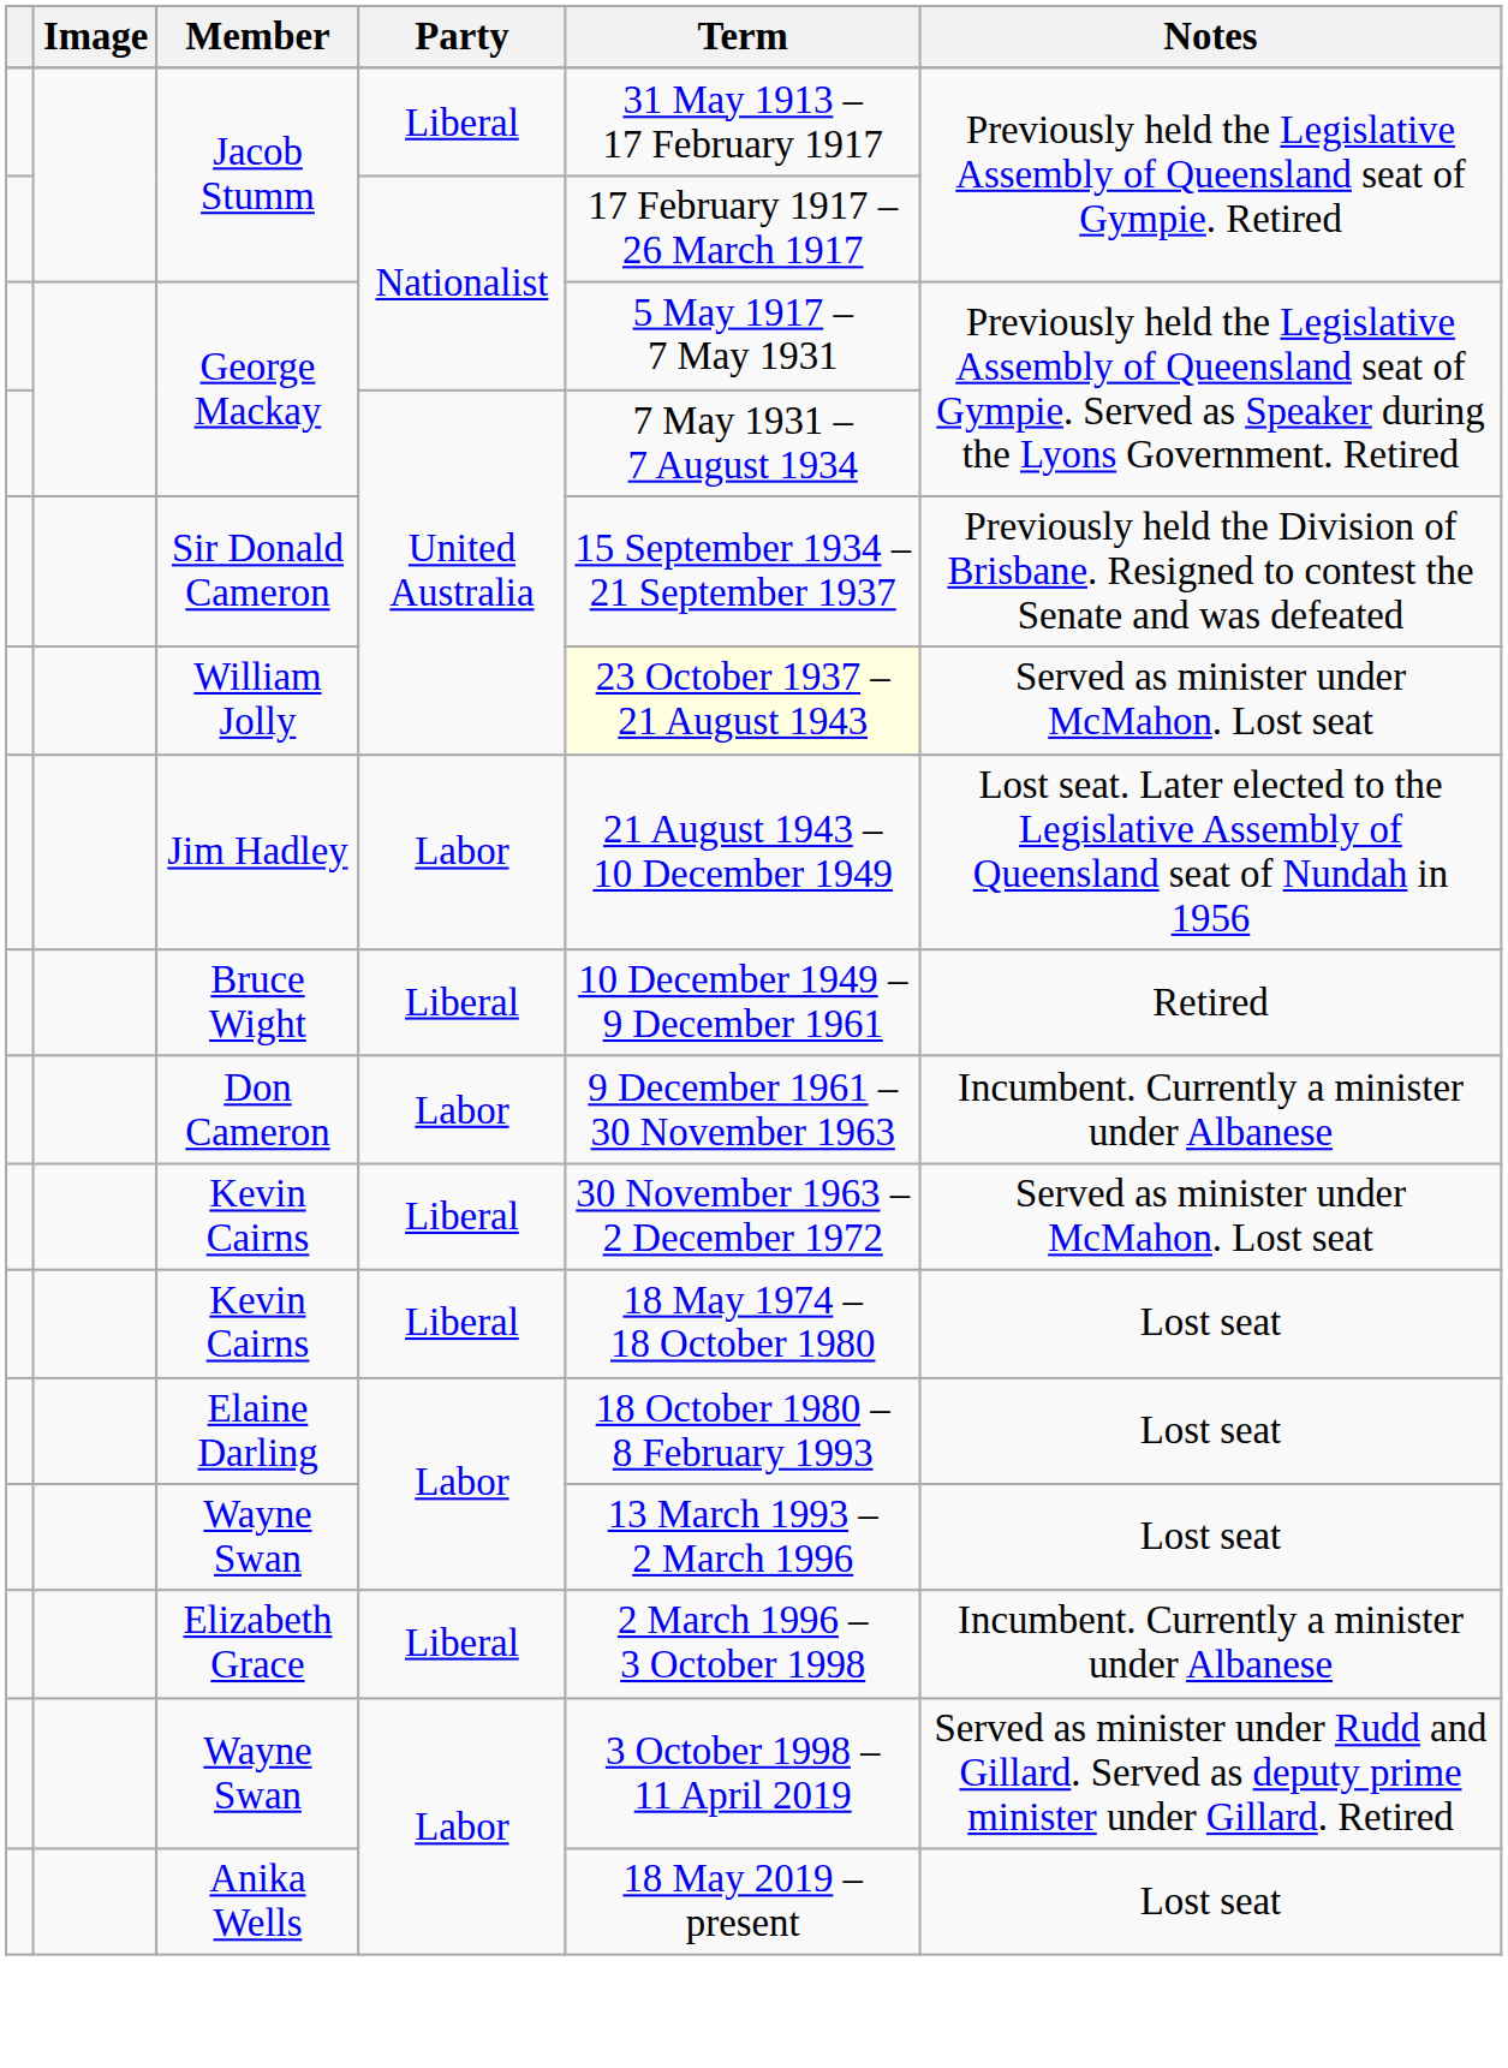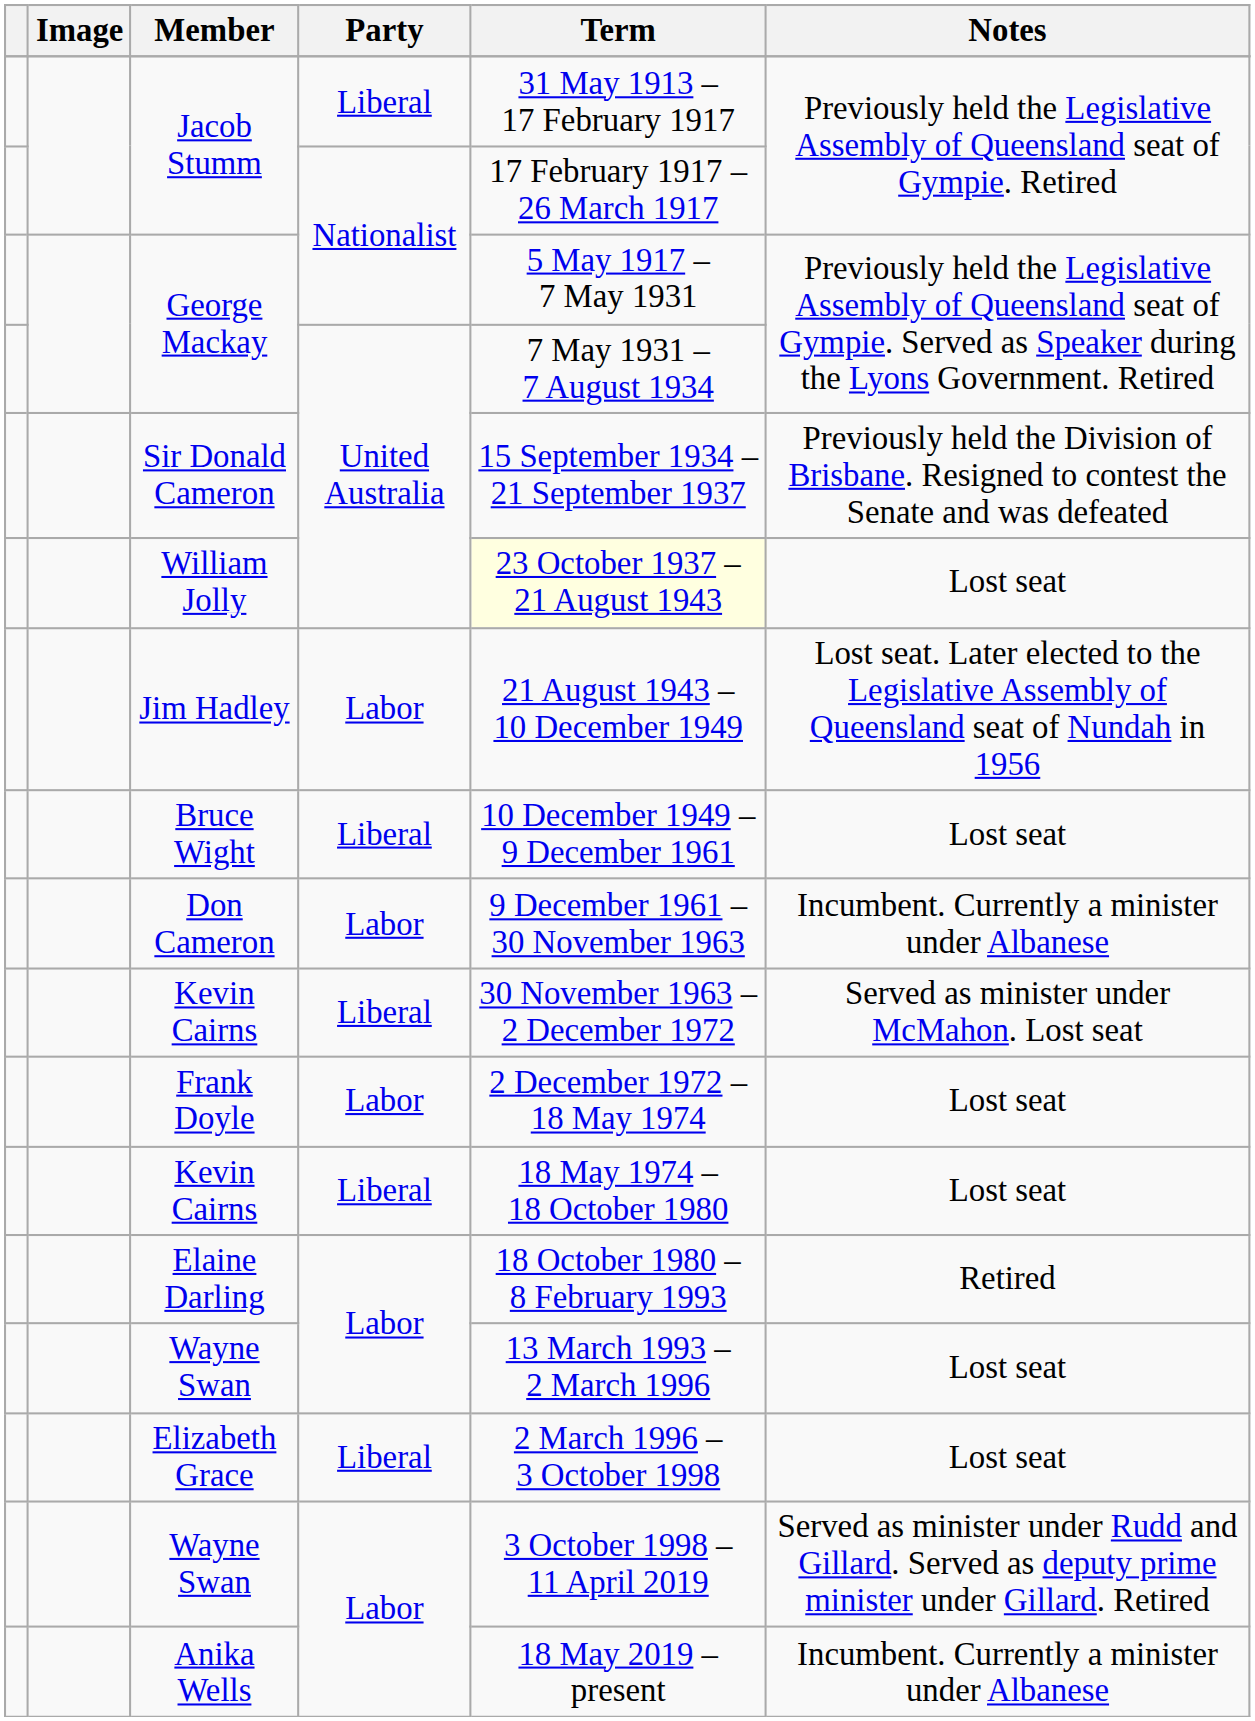 <table class=wikitable style="text-align:center">
 <tr>
 <th></th>
 <th>Image</th>
 <th>Member</th>
 <th>Party</th>
 <th>Term</th>
 <th>Notes</th>
 </tr>
 <tr>
 </tr>
 <tr>
 <td> </td>
 <td rowspan=2></td>
 <td rowspan=2><a href='#'>Jacob Stumm</a><br></td>
 <td><a href='#'>Liberal</a></td>
 <td nowrap><a href='#'>31 May 1913</a> –<br>17 February 1917</td>
 <td rowspan=2>Previously held the <a href='#'>Legislative Assembly of Queensland</a> seat of <a href='#'>Gympie</a>. Retired</td>
 </tr>
 <tr>
 <td> </td>
 <td rowspan="2"><a href='#'>Nationalist</a></td>
 <td nowrap>17 February 1917 –<br><a href='#'>26 March 1917</a></td>
 </tr>
 <tr>
 <td> </td>
 <td rowspan=2></td>
 <td rowspan=2><a href='#'>George Mackay</a><br></td>
 <td nowrap><a href='#'>5 May 1917</a> –<br>7 May 1931</td>
 <td rowspan=2>Previously held the <a href='#'>Legislative Assembly of Queensland</a> seat of <a href='#'>Gympie</a>. Served as <a href='#'>Speaker</a> during the <a href='#'>Lyons</a> Government. Retired</td>
 </tr>
 <tr>
 <td> </td>
 <td rowspan="3"><a href='#'>United Australia</a></td>
 <td nowrap>7 May 1931 –<br><a href='#'>7 August 1934</a></td>
 </tr>
 <tr>
 <td> </td>
 <td></td>
 <td><a href='#'>Sir Donald Cameron</a><br></td>
 <td nowrap><a href='#'>15 September 1934</a> –<br><a href='#'>21 September 1937</a></td>
 <td>Previously held the Division of <a href='#'>Brisbane</a>. Resigned to contest the Senate and was defeated</td>
 </tr>
 <tr>
 <td> </td>
 <td></td>
 <td><a href='#'>William Jolly</a><br></td>
 <td nowrap style="background: lightyellow;"><a href='#'>23 October 1937</a> –<br><a href='#'>21 August 1943</a></td>
-<td>Served as minister under <a href='#'>McMahon</a>. Lost seat</td>
+<td>Lost seat</td>
 </tr>
 <tr>
 <td> </td>
 <td></td>
 <td><a href='#'>Jim Hadley</a><br></td>
 <td><a href='#'>Labor</a></td>
 <td nowrap><a href='#'>21 August 1943</a> –<br><a href='#'>10 December 1949</a></td>
 <td>Lost seat. Later elected to the <a href='#'>Legislative Assembly of Queensland</a> seat of <a href='#'>Nundah</a> in <a href='#'>1956</a></td>
 </tr>
 <tr>
 <td> </td>
 <td></td>
 <td><a href='#'>Bruce Wight</a><br></td>
 <td><a href='#'>Liberal</a></td>
 <td nowrap><a href='#'>10 December 1949</a> –<br><a href='#'>9 December 1961</a></td>
-<td>Retired</td>
+<td>Lost seat</td>
 </tr>
 <tr>
 <td> </td>
 <td></td>
 <td><a href='#'>Don Cameron</a><br></td>
 <td><a href='#'>Labor</a></td>
 <td nowrap><a href='#'>9 December 1961</a> –<br><a href='#'>30 November 1963</a></td>
 <td>Incumbent. Currently a minister under <a href='#'>Albanese</a></td>
 </tr>
 <tr>
 <td> </td>
 <td></td>
 <td><a href='#'>Kevin Cairns</a><br></td>
 <td><a href='#'>Liberal</a></td>
 <td nowrap><a href='#'>30 November 1963</a> –<br><a href='#'>2 December 1972</a></td>
 <td>Served as minister under <a href='#'>McMahon</a>. Lost seat</td>
 </tr>
 <tr>
 <td> </td>
 <td></td>
+<td><a href='#'>Frank Doyle</a><br></td>
+<td><a href='#'>Labor</a></td>
+<td nowrap><a href='#'>2 December 1972</a> –<br><a href='#'>18 May 1974</a></td>
+<td>Lost seat</td>
+</tr>
+<tr>
+<td> </td>
+<td></td>
 <td><a href='#'>Kevin Cairns</a><br></td>
 <td><a href='#'>Liberal</a></td>
 <td nowrap><a href='#'>18 May 1974</a> –<br><a href='#'>18 October 1980</a></td>
 <td>Lost seat</td>
 </tr>
 <tr>
 <td> </td>
 <td></td>
 <td><a href='#'>Elaine Darling</a><br></td>
 <td rowspan="2"><a href='#'>Labor</a></td>
 <td nowrap><a href='#'>18 October 1980</a> –<br><a href='#'>8 February 1993</a></td>
-<td>Lost seat</td>
+<td>Retired</td>
 </tr>
 <tr>
 <td> </td>
 <td></td>
 <td><a href='#'>Wayne Swan</a><br></td>
 <td nowrap><a href='#'>13 March 1993</a> –<br><a href='#'>2 March 1996</a></td>
 <td>Lost seat</td>
 </tr>
 <tr>
 <td> </td>
 <td></td>
 <td><a href='#'>Elizabeth Grace</a><br></td>
 <td><a href='#'>Liberal</a></td>
 <td nowrap><a href='#'>2 March 1996</a> –<br><a href='#'>3 October 1998</a></td>
-<td>Incumbent. Currently a minister under <a href='#'>Albanese</a></td>
+<td>Lost seat</td>
 </tr>
 <tr>
 <td> </td>
 <td></td>
 <td><a href='#'>Wayne Swan</a><br></td>
 <td rowspan="2"><a href='#'>Labor</a></td>
 <td nowrap><a href='#'>3 October 1998</a> –<br><a href='#'>11 April 2019</a></td>
 <td>Served as minister under <a href='#'>Rudd</a> and <a href='#'>Gillard</a>. Served as <a href='#'>deputy prime minister</a> under <a href='#'>Gillard</a>. Retired</td>
 </tr>
 <tr>
 <td> </td>
 <td></td>
 <td><a href='#'>Anika Wells</a><br></td>
 <td nowrap><a href='#'>18 May 2019</a> –<br>present</td>
-<td>Lost seat</td>
+<td>Incumbent. Currently a minister under <a href='#'>Albanese</a></td>
 </tr>
 </table>
